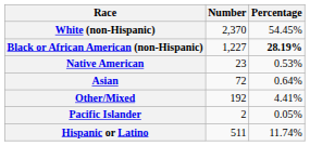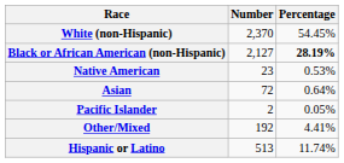 <table class="wikitable" style="text-align:right">
 <tr>
 <th scope="col">Race</th>
 <th scope="col">Number</th>
 <th scope="col">Percentage</th>
 </tr>
 <tr>
 <th scope="row"><a href='#'>White</a> (non-Hispanic)</th>
 <td>2,370</td>
 <td>54.45%</td>
 </tr>
 <tr>
 <th scope="row"><a href='#'>Black or African American</a> (non-Hispanic)</th>
-<td>1,227</td>
+<td>2,127</td>
 <td><strong>28.19%</strong></td>
 </tr>
 <tr>
 <th scope="row"><a href='#'>Native American</a></th>
 <td>23</td>
 <td>0.53%</td>
 </tr>
 <tr>
 <th scope="row"><a href='#'>Asian</a></th>
 <td>72</td>
 <td>0.64%</td>
 </tr>
 <tr>
+<th scope="row"><a href='#'>Pacific Islander</a></th>
+<td>2</td>
+<td>0.05%</td>
+</tr>
+<tr>
 <th scope="row"><a href='#'>Other/Mixed</a></th>
 <td>192</td>
 <td>4.41%</td>
 </tr>
 <tr>
-<th scope="row"><a href='#'>Pacific Islander</a></th>
-<td>2</td>
-<td>0.05%</td>
-</tr>
-<tr>
 <th scope="row"><a href='#'>Hispanic</a> or <a href='#'>Latino</a></th>
-<td>511</td>
+<td>513</td>
 <td>11.74%</td>
 </tr>
 </table>
